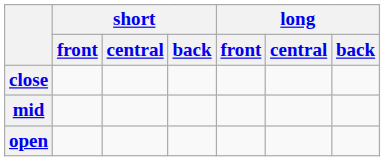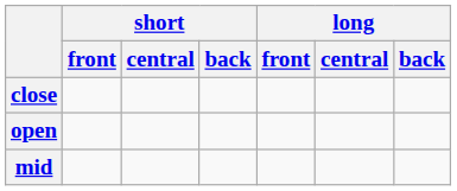 <table class="wikitable" style="text-align:center;">
 <tr>
 <th rowspan="2"></th>
 <th colspan="3"><a href='#'>short</a></th>
 <th colspan="3"><a href='#'>long</a></th>
 </tr>
 <tr>
 <th><a href='#'>front</a></th>
 <th><a href='#'>central</a></th>
 <th><a href='#'>back</a></th>
 <th><a href='#'>front</a></th>
 <th><a href='#'>central</a></th>
 <th><a href='#'>back</a></th>
 </tr>
 <tr>
 <th><a href='#'>close</a></th>
 <td></td>
 <td></td>
 <td></td>
 <td></td>
 <td></td>
 <td></td>
 </tr>
 <tr>
+<th><a href='#'>open</a></th>
+<td></td>
+<td></td>
+<td></td>
+<td></td>
+<td></td>
+<td></td>
+</tr>
+<tr>
 <th><a href='#'>mid</a></th>
 <td></td>
 <td></td>
 <td></td>
 <td></td>
 <td></td>
 <td></td>
 </tr>
-<tr>
-<th><a href='#'>open</a></th>
-<td></td>
-<td></td>
-<td></td>
-<td></td>
-<td></td>
-<td></td>
-</tr>
 </table>
